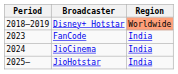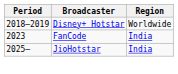 <table class="wikitable" style="text-align:left;">
 <tr>
 <th>Period</th>
 <th>Broadcaster</th>
 <th>Region</th>
 </tr>
 <tr>
 <td>2018–2019</td>
 <td><a href='#'>Disney+ Hotstar</a></td>
-<td style="background: lightsalmon;">Worldwide</td>
+<td>Worldwide</td>
 </tr>
 <tr>
 <td>2023</td>
 <td><a href='#'>FanCode</a></td>
-<td><a href='#'>India</a></td>
-</tr>
-<tr>
-<td>2024</td>
-<td><a href='#'>JioCinema</a></td>
 <td><a href='#'>India</a></td>
 </tr>
 <tr>
 <td>2025–</td>
 <td><a href='#'>JioHotstar</a></td>
 <td><a href='#'>India</a></td>
 </tr>
 </table>
